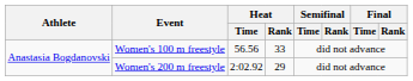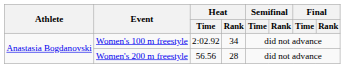 <table class=wikitable style="font-size:90%">
 <tr>
 <th rowspan="2">Athlete</th>
 <th rowspan="2">Event</th>
 <th colspan="2">Heat</th>
 <th colspan="2">Semifinal</th>
 <th colspan="2">Final</th>
 </tr>
 <tr style="font-size:95%">
 <th>Time</th>
 <th>Rank</th>
 <th>Time</th>
 <th>Rank</th>
 <th>Time</th>
 <th>Rank</th>
 </tr>
 <tr align=center>
 <td align=left rowspan=2><a href='#'>Anastasia Bogdanovski</a></td>
 <td align=left><a href='#'>Women's 100 m freestyle</a></td>
-<td>56.56</td>
-<td>33</td>
+<td>2:02.92</td>
+<td>34</td>
 <td colspan=4>did not advance</td>
 </tr>
 <tr align=center>
 <td align=left><a href='#'>Women's 200 m freestyle</a></td>
-<td>2:02.92</td>
-<td>29</td>
+<td>56.56</td>
+<td>28</td>
 <td colspan=4>did not advance</td>
 </tr>
 </table>
